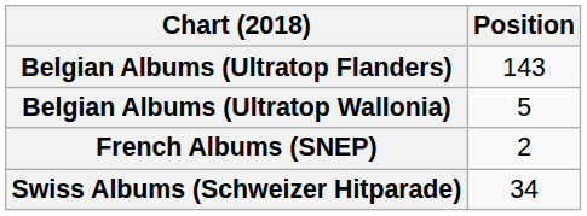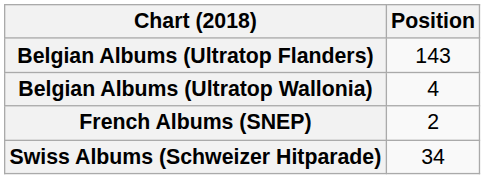 <table class="wikitable sortable plainrowheaders" style="text-align:center">
 <tr>
 <th scope="col">Chart (2018)</th>
 <th scope="col">Position</th>
 </tr>
 <tr>
 <th scope="row">Belgian Albums (Ultratop Flanders)</th>
 <td>143</td>
 </tr>
 <tr>
 <th scope="row">Belgian Albums (Ultratop Wallonia)</th>
-<td>5</td>
+<td>4</td>
 </tr>
 <tr>
 <th scope="row">French Albums (SNEP)</th>
 <td>2</td>
 </tr>
 <tr>
 <th scope="row">Swiss Albums (Schweizer Hitparade)</th>
 <td>34</td>
 </tr>
 </table>
